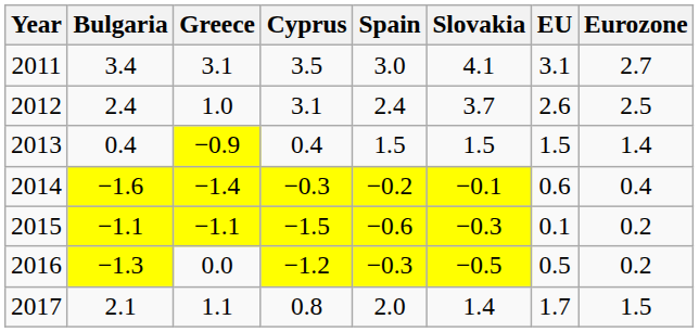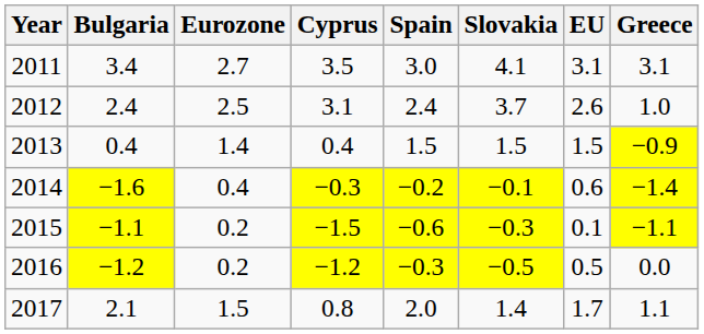 <table class="wikitable" style="text-align:center">
 <tr>
 <th>Year</th>
 <th>Bulgaria</th>
-<th>Greece</th>
+<th>Eurozone</th>
 <th>Cyprus</th>
 <th>Spain</th>
 <th>Slovakia</th>
 <th>EU</th>
-<th>Eurozone</th>
+<th>Greece</th>
 </tr>
 <tr>
 <td>2011</td>
 <td>3.4</td>
-<td>3.1</td>
+<td>2.7</td>
 <td>3.5</td>
 <td>3.0</td>
 <td>4.1</td>
 <td>3.1</td>
-<td>2.7</td>
+<td>3.1</td>
 </tr>
 <tr>
 <td>2012</td>
 <td>2.4</td>
-<td>1.0</td>
+<td>2.5</td>
 <td>3.1</td>
 <td>2.4</td>
 <td>3.7</td>
 <td>2.6</td>
-<td>2.5</td>
+<td>1.0</td>
 </tr>
 <tr>
 <td>2013</td>
 <td>0.4</td>
-<td style="background: yellow;">−0.9</td>
+<td>1.4</td>
 <td>0.4</td>
 <td>1.5</td>
 <td>1.5</td>
 <td>1.5</td>
-<td>1.4</td>
+<td style="background: yellow;">−0.9</td>
 </tr>
 <tr>
 <td>2014</td>
 <td style="background: yellow;">−1.6</td>
-<td style="background: yellow;">−1.4</td>
+<td>0.4</td>
 <td style="background: yellow;">−0.3</td>
 <td style="background: yellow;">−0.2</td>
 <td style="background: yellow;">−0.1</td>
 <td>0.6</td>
-<td>0.4</td>
+<td style="background: yellow;">−1.4</td>
 </tr>
 <tr>
 <td>2015</td>
 <td style="background: yellow;">−1.1</td>
-<td style="background: yellow;">−1.1</td>
+<td>0.2</td>
 <td style="background: yellow;">−1.5</td>
 <td style="background: yellow;">−0.6</td>
 <td style="background: yellow;">−0.3</td>
 <td>0.1</td>
-<td>0.2</td>
+<td style="background: yellow;">−1.1</td>
 </tr>
 <tr>
 <td>2016</td>
-<td style="background: yellow;">−1.3</td>
-<td>0.0</td>
+<td style="background: yellow;">−1.2</td>
+<td>0.2</td>
 <td style="background: yellow;">−1.2</td>
 <td style="background: yellow;">−0.3</td>
 <td style="background: yellow;">−0.5</td>
 <td>0.5</td>
-<td>0.2</td>
+<td>0.0</td>
 </tr>
 <tr>
 <td>2017</td>
 <td>2.1</td>
-<td>1.1</td>
+<td>1.5</td>
 <td>0.8</td>
 <td>2.0</td>
 <td>1.4</td>
 <td>1.7</td>
-<td>1.5</td>
+<td>1.1</td>
 </tr>
 </table>
